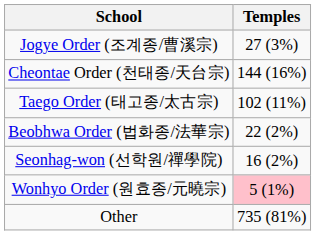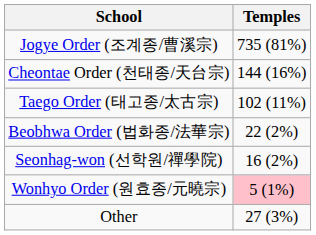 <table class="wikitable" style="text-align: center;">
 <tr>
 <th>School</th>
 <th>Temples</th>
 </tr>
 <tr>
 <td><a href='#'>Jogye Order</a> (조계종/曹溪宗)</td>
-<td>27 (3%)</td>
+<td>735 (81%)</td>
 </tr>
 <tr>
 <td><a href='#'>Cheontae</a> Order (천태종/天台宗)</td>
 <td>144 (16%)</td>
 </tr>
 <tr>
 <td><a href='#'>Taego Order</a> (태고종/太古宗)</td>
 <td>102 (11%)</td>
 </tr>
 <tr>
 <td><a href='#'>Beobhwa Order</a> (법화종/法華宗)</td>
 <td>22 (2%)</td>
 </tr>
 <tr>
 <td><a href='#'>Seonhag-won</a> (선학원/禪學院)</td>
 <td>16 (2%)</td>
 </tr>
 <tr>
 <td><a href='#'>Wonhyo Order</a> (원효종/元曉宗)</td>
 <td style="background: pink;">5 (1%)</td>
 </tr>
 <tr>
 <td>Other</td>
-<td>735 (81%)</td>
+<td>27 (3%)</td>
 </tr>
 </table>
